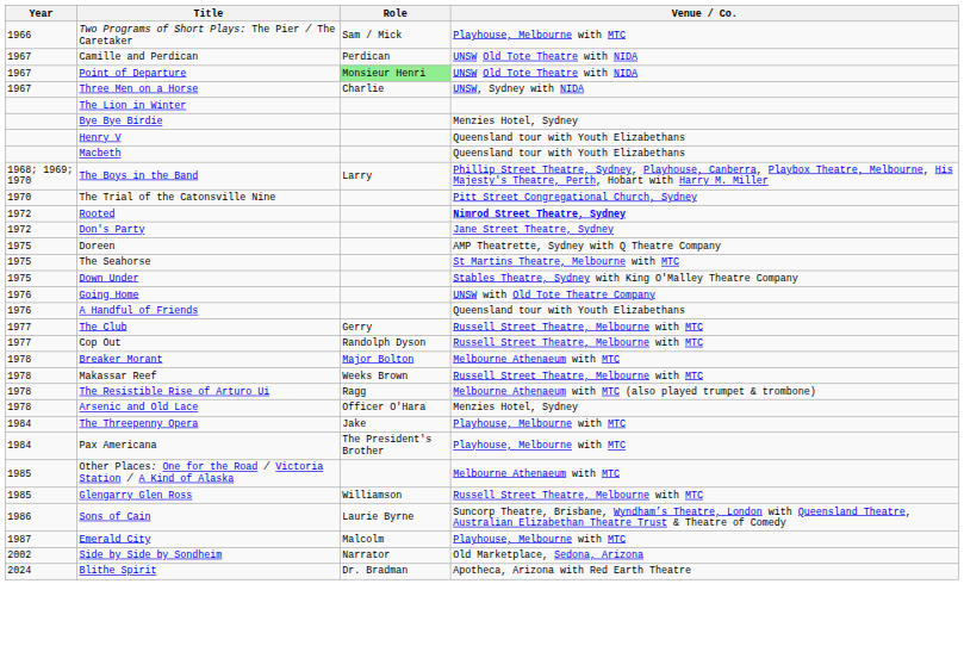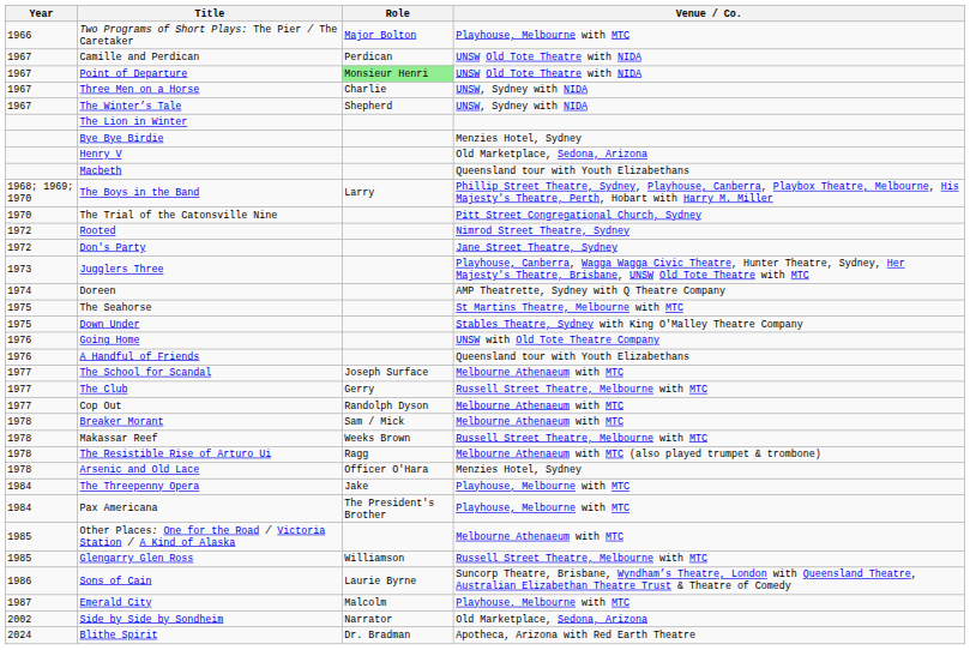 <table class=wikitable>
 <tr>
 <th>Year</th>
 <th>Title</th>
 <th>Role</th>
 <th>Venue / Co.</th>
 </tr>
 <tr>
 <td>1966</td>
 <td><em>Two Programs of Short Plays: </em>The Pier<em> / </em>The Caretaker<em></td>
-<td>Sam / Mick</td>
+<td><a href='#'>Major Bolton</a></td>
 <td><a href='#'>Playhouse, Melbourne</a> with <a href='#'>MTC</a></td>
 </tr>
 <tr>
 <td>1967</td>
 <td></em>Camille and Perdican<em></td>
 <td>Perdican</td>
 <td><a href='#'>UNSW</a> <a href='#'>Old Tote Theatre</a> with <a href='#'>NIDA</a></td>
 </tr>
 <tr>
 <td>1967</td>
 <td></em><a href='#'>Point of Departure</a><em></td>
 <td style="background: lightgreen;">Monsieur Henri</td>
 <td><a href='#'>UNSW</a> <a href='#'>Old Tote Theatre</a> with <a href='#'>NIDA</a></td>
 </tr>
 <tr>
 <td>1967</td>
 <td></em><a href='#'>Three Men on a Horse</a><em></td>
 <td>Charlie</td>
 <td><a href='#'>UNSW</a>, Sydney with <a href='#'>NIDA</a></td>
 </tr>
 <tr>
+<td>1967</td>
+<td></em><a href='#'>The Winter’s Tale</a><em></td>
+<td>Shepherd</td>
+<td><a href='#'>UNSW</a>, Sydney with <a href='#'>NIDA</a></td>
+</tr>
+<tr>
 <td></td>
 <td></em><a href='#'>The Lion in Winter</a><em></td>
 <td></td>
 <td></td>
 </tr>
 <tr>
 <td></td>
 <td></em><a href='#'>Bye Bye Birdie</a><em></td>
 <td></td>
 <td>Menzies Hotel, Sydney</td>
 </tr>
 <tr>
 <td></td>
 <td></em><a href='#'>Henry V</a><em></td>
 <td></td>
-<td>Queensland tour with Youth Elizabethans</td>
+<td>Old Marketplace, <a href='#'>Sedona, Arizona</a></td>
 </tr>
 <tr>
 <td></td>
 <td></em><a href='#'>Macbeth</a><em></td>
 <td></td>
 <td>Queensland tour with Youth Elizabethans</td>
 </tr>
 <tr>
 <td>1968; 1969; 1970</td>
 <td></em><a href='#'>The Boys in the Band</a><em></td>
 <td>Larry</td>
 <td><a href='#'>Phillip Street Theatre, Sydney</a>, <a href='#'>Playhouse, Canberra</a>, <a href='#'>Playbox Theatre, Melbourne</a>, <a href='#'>His Majesty's Theatre, Perth</a>, Hobart with <a href='#'>Harry M. Miller</a></td>
 </tr>
 <tr>
 <td>1970</td>
 <td></em>The Trial of the Catonsville Nine<em></td>
 <td></td>
 <td><a href='#'>Pitt Street Congregational Church, Sydney</a></td>
 </tr>
 <tr>
 <td>1972</td>
 <td></em><a href='#'>Rooted</a><em></td>
 <td></td>
-<td><strong><a href='#'>Nimrod Street Theatre, Sydney</a></strong></td>
+<td><a href='#'>Nimrod Street Theatre, Sydney</a></td>
 </tr>
 <tr>
 <td>1972</td>
 <td></em><a href='#'>Don's Party</a><em></td>
 <td></td>
 <td><a href='#'>Jane Street Theatre, Sydney</a></td>
 </tr>
 <tr>
-<td>1975</td>
+<td>1973</td>
+<td></em><a href='#'>Jugglers Three</a><em></td>
+<td></td>
+<td><a href='#'>Playhouse, Canberra</a>, <a href='#'>Wagga Wagga Civic Theatre</a>, Hunter Theatre, Sydney, <a href='#'>Her Majesty's Theatre, Brisbane</a>, <a href='#'>UNSW</a> <a href='#'>Old Tote Theatre</a> with <a href='#'>MTC</a></td>
+</tr>
+<tr>
+<td>1974</td>
 <td></em>Doreen<em></td>
 <td></td>
 <td>AMP Theatrette, Sydney with Q Theatre Company</td>
 </tr>
 <tr>
 <td>1975</td>
 <td></em>The Seahorse<em></td>
 <td></td>
 <td><a href='#'>St Martins Theatre, Melbourne</a> with <a href='#'>MTC</a></td>
 </tr>
 <tr>
 <td>1975</td>
 <td></em><a href='#'>Down Under</a><em></td>
 <td></td>
 <td><a href='#'>Stables Theatre, Sydney</a> with King O'Malley Theatre Company</td>
 </tr>
 <tr>
 <td>1976</td>
 <td></em><a href='#'>Going Home</a><em></td>
 <td></td>
 <td><a href='#'>UNSW</a> with <a href='#'>Old Tote Theatre Company</a></td>
 </tr>
 <tr>
 <td>1976</td>
 <td></em><a href='#'>A Handful of Friends</a><em></td>
 <td></td>
 <td>Queensland tour with Youth Elizabethans</td>
 </tr>
 <tr>
 <td>1977</td>
+<td></em><a href='#'>The School for Scandal</a><em></td>
+<td>Joseph Surface</td>
+<td><a href='#'>Melbourne Athenaeum</a> with <a href='#'>MTC</a></td>
+</tr>
+<tr>
+<td>1977</td>
 <td></em><a href='#'>The Club</a><em></td>
 <td>Gerry</td>
 <td><a href='#'>Russell Street Theatre, Melbourne</a> with <a href='#'>MTC</a></td>
 </tr>
 <tr>
 <td>1977</td>
 <td></em>Cop Out<em></td>
 <td>Randolph Dyson</td>
-<td><a href='#'>Russell Street Theatre, Melbourne</a> with <a href='#'>MTC</a></td>
+<td><a href='#'>Melbourne Athenaeum</a> with <a href='#'>MTC</a></td>
 </tr>
 <tr>
 <td>1978</td>
 <td></em><a href='#'>Breaker Morant</a><em></td>
-<td><a href='#'>Major Bolton</a></td>
+<td>Sam / Mick</td>
 <td><a href='#'>Melbourne Athenaeum</a> with <a href='#'>MTC</a></td>
 </tr>
 <tr>
 <td>1978</td>
 <td></em>Makassar Reef<em></td>
 <td>Weeks Brown</td>
 <td><a href='#'>Russell Street Theatre, Melbourne</a> with <a href='#'>MTC</a></td>
 </tr>
 <tr>
 <td>1978</td>
 <td></em><a href='#'>The Resistible Rise of Arturo Ui</a><em></td>
 <td>Ragg</td>
 <td><a href='#'>Melbourne Athenaeum</a> with <a href='#'>MTC</a> (also played trumpet & trombone)</td>
 </tr>
 <tr>
 <td>1978</td>
 <td></em><a href='#'>Arsenic and Old Lace</a><em></td>
 <td>Officer O'Hara</td>
 <td>Menzies Hotel, Sydney</td>
 </tr>
 <tr>
 <td>1984</td>
 <td></em><a href='#'>The Threepenny Opera</a><em></td>
 <td>Jake</td>
 <td><a href='#'>Playhouse, Melbourne</a> with <a href='#'>MTC</a></td>
 </tr>
 <tr>
 <td>1984</td>
 <td></em>Pax Americana<em></td>
 <td>The President's Brother</td>
 <td><a href='#'>Playhouse, Melbourne</a> with <a href='#'>MTC</a></td>
 </tr>
 <tr>
 <td>1985</td>
 <td></em>Other Places<em>: </em><a href='#'>One for the Road</a><em> / </em><a href='#'>Victoria Station</a><em> / </em><a href='#'>A Kind of Alaska</a><em></td>
 <td></td>
 <td><a href='#'>Melbourne Athenaeum</a> with <a href='#'>MTC</a></td>
 </tr>
 <tr>
 <td>1985</td>
 <td></em><a href='#'>Glengarry Glen Ross</a><em></td>
 <td>Williamson</td>
 <td><a href='#'>Russell Street Theatre, Melbourne</a> with <a href='#'>MTC</a></td>
 </tr>
 <tr>
 <td>1986</td>
 <td></em><a href='#'>Sons of Cain</a><em></td>
 <td>Laurie Byrne</td>
 <td>Suncorp Theatre, Brisbane, <a href='#'>Wyndham’s Theatre, London</a> with <a href='#'>Queensland Theatre</a>, <a href='#'>Australian Elizabethan Theatre Trust</a> & Theatre of Comedy</td>
 </tr>
 <tr>
 <td>1987</td>
 <td></em><a href='#'>Emerald City</a><em></td>
 <td>Malcolm</td>
 <td><a href='#'>Playhouse, Melbourne</a> with <a href='#'>MTC</a></td>
 </tr>
 <tr>
 <td>2002</td>
 <td></em><a href='#'>Side by Side by Sondheim</a><em></td>
 <td>Narrator</td>
 <td>Old Marketplace, <a href='#'>Sedona, Arizona</a></td>
 </tr>
 <tr>
 <td>2024</td>
 <td></em><a href='#'>Blithe Spirit</a><em></td>
 <td>Dr. Bradman</td>
 <td>Apotheca, Arizona with Red Earth Theatre</td>
 </tr>
 </table>
